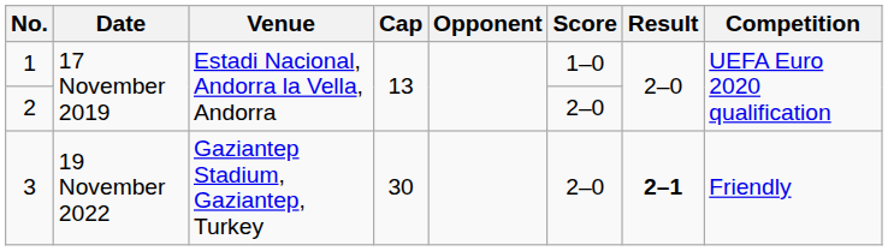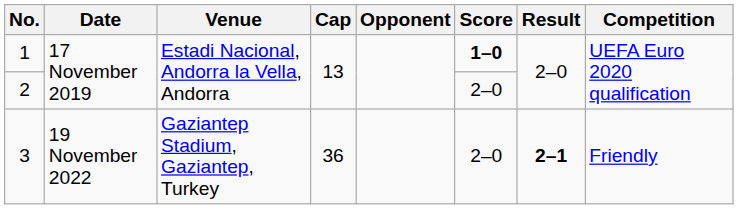 <table class="wikitable sortable">
 <tr>
 <th scope="col">No.</th>
 <th scope="col">Date</th>
 <th scope="col">Venue</th>
 <th scope="col">Cap</th>
 <th scope="col">Opponent</th>
 <th scope="col">Score</th>
 <th scope="col">Result</th>
 <th scope="col">Competition</th>
 </tr>
 <tr>
 <td align="center">1</td>
 <td rowspan="2">17 November 2019</td>
 <td rowspan="2"><a href='#'>Estadi Nacional</a>, <a href='#'>Andorra la Vella</a>, Andorra</td>
 <td rowspan="2" align="center">13</td>
 <td rowspan="2"></td>
-<td align="center">1–0</td>
+<td align="center"><strong>1–0</strong></td>
 <td rowspan="2" style="text-align:center">2–0</td>
 <td rowspan="2"><a href='#'>UEFA Euro 2020 qualification</a></td>
 </tr>
 <tr>
 <td align="center">2</td>
 <td align="center">2–0</td>
 </tr>
 <tr>
 <td align="center">3</td>
 <td>19 November 2022</td>
 <td><a href='#'>Gaziantep Stadium</a>, <a href='#'>Gaziantep</a>, Turkey</td>
-<td align="center">30</td>
+<td align="center">36</td>
 <td></td>
 <td align="center">2–0</td>
 <td style="text-align:center"><strong>2–1</strong></td>
 <td><a href='#'>Friendly</a></td>
 </tr>
 </table>
